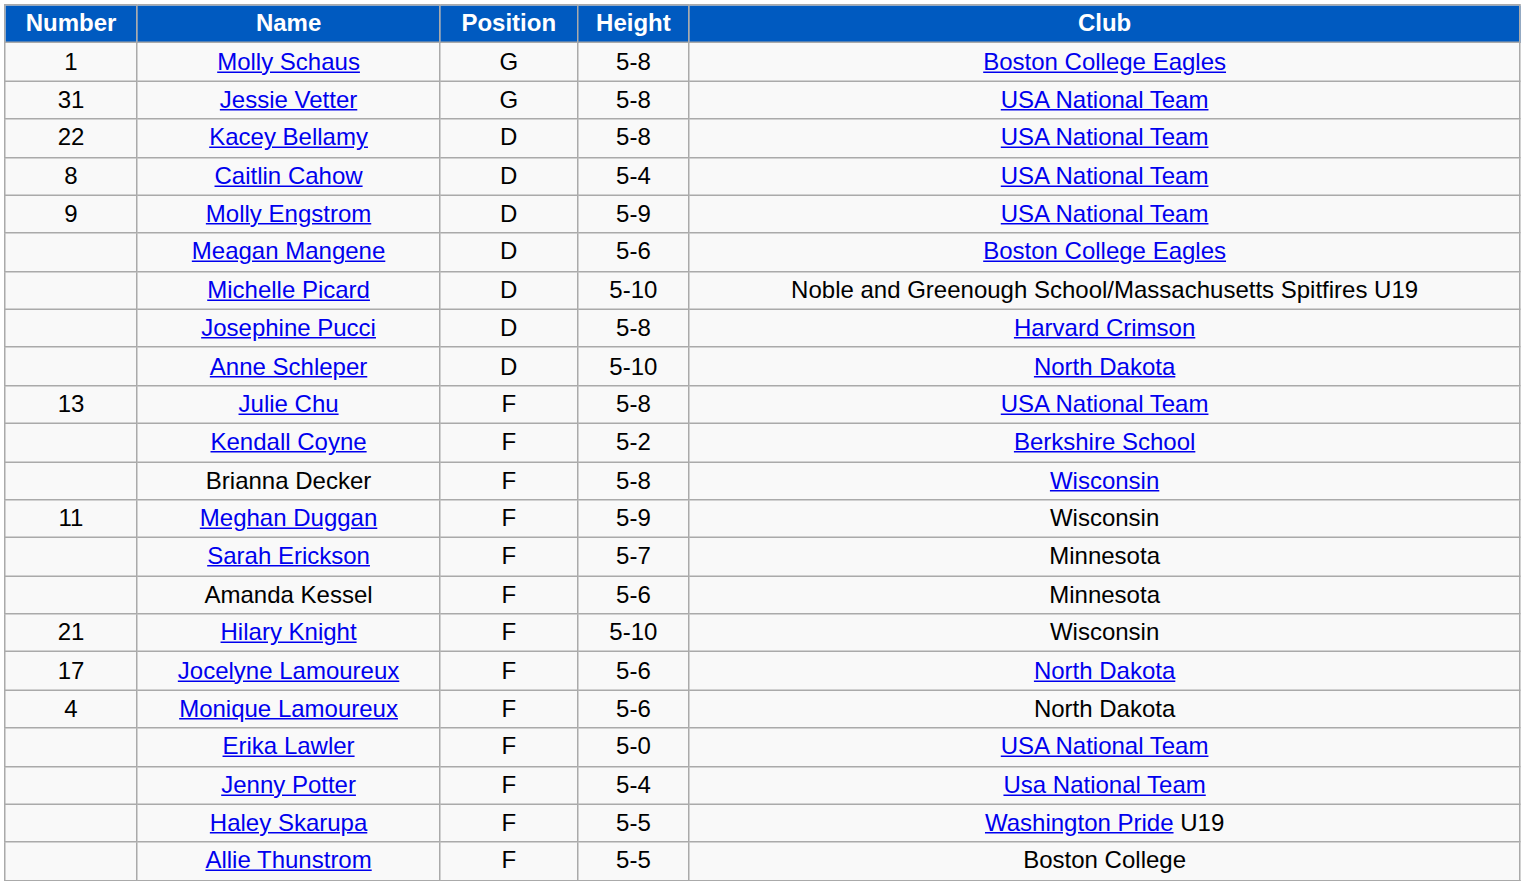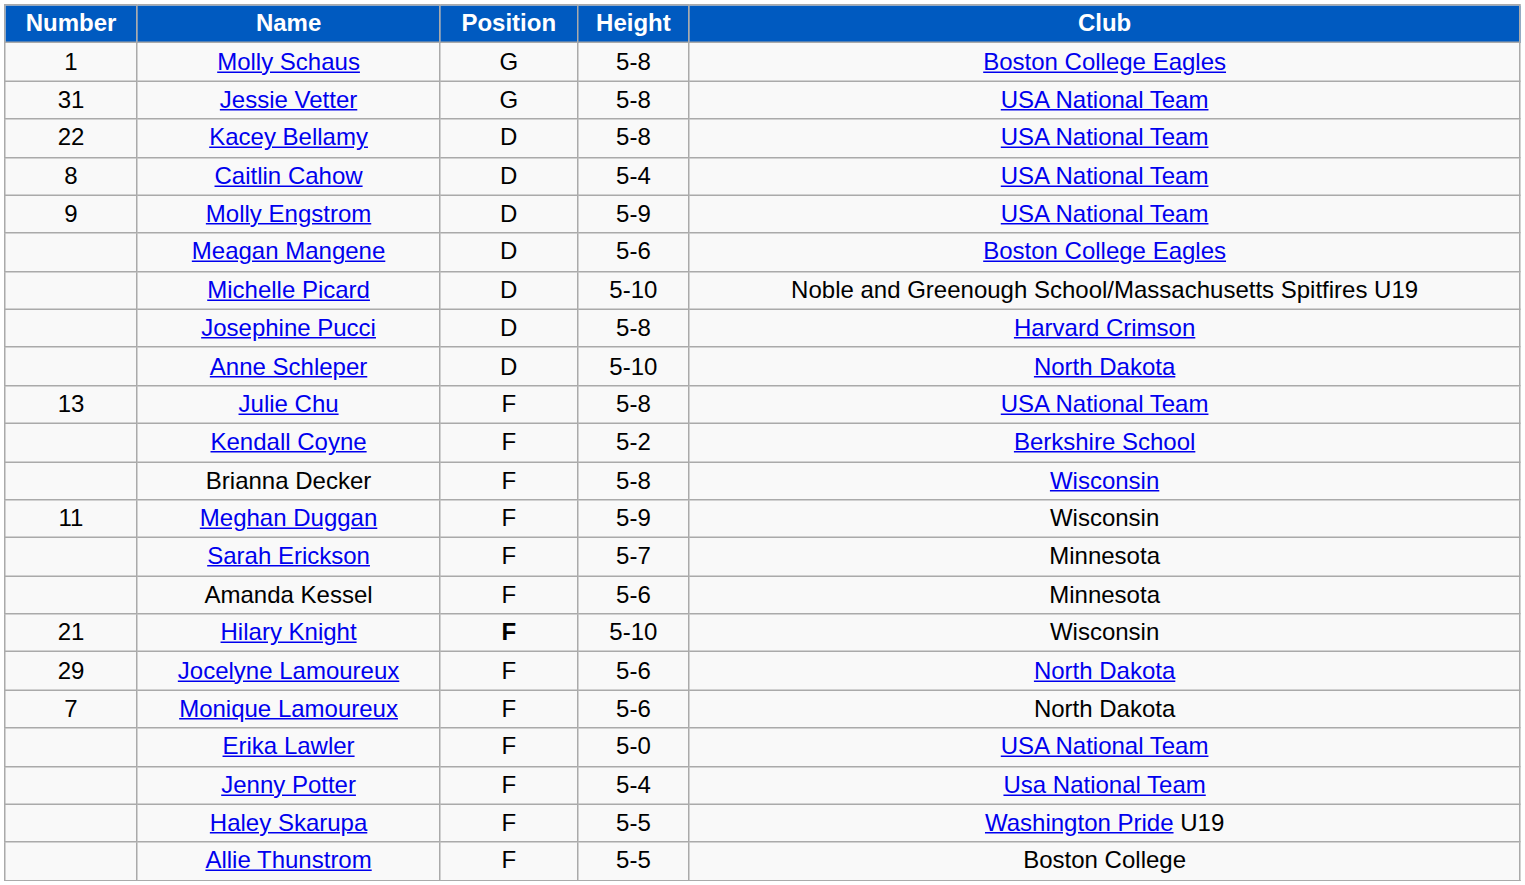 <table class="wikitable" style="width:80%;">
 <tr style="text-align:center; background:#005ac0; color:#fff;">
 <td><strong>Number</strong></td>
 <td><strong>Name</strong></td>
 <td><strong>Position</strong></td>
 <td><strong>Height</strong></td>
 <td><strong>Club</strong></td>
 </tr>
 <tr style="text-align:center;" bgcolor="">
 <td>1</td>
 <td><a href='#'>Molly Schaus</a></td>
 <td>G</td>
 <td>5-8</td>
 <td><a href='#'>Boston College Eagles</a></td>
 </tr>
 <tr style="text-align:center;" bgcolor="">
 <td>31</td>
 <td><a href='#'>Jessie Vetter</a></td>
 <td>G</td>
 <td>5-8</td>
 <td><a href='#'>USA National Team</a></td>
 </tr>
 <tr style="text-align:center;" bgcolor="">
 <td>22</td>
 <td><a href='#'>Kacey Bellamy</a></td>
 <td>D</td>
 <td>5-8</td>
 <td><a href='#'>USA National Team</a></td>
 </tr>
 <tr style="text-align:center;" bgcolor="">
 <td>8</td>
 <td><a href='#'>Caitlin Cahow</a></td>
 <td>D</td>
 <td>5-4</td>
 <td><a href='#'>USA National Team</a></td>
 </tr>
 <tr style="text-align:center;" bgcolor="">
 <td>9</td>
 <td><a href='#'>Molly Engstrom</a></td>
 <td>D</td>
 <td>5-9</td>
 <td><a href='#'>USA National Team</a></td>
 </tr>
 <tr style="text-align:center;" bgcolor="">
 <td></td>
 <td><a href='#'>Meagan Mangene</a></td>
 <td>D</td>
 <td>5-6</td>
 <td><a href='#'>Boston College Eagles</a></td>
 </tr>
 <tr style="text-align:center;" bgcolor="">
 <td></td>
 <td><a href='#'>Michelle Picard</a></td>
 <td>D</td>
 <td>5-10</td>
 <td>Noble and Greenough School/Massachusetts Spitfires U19</td>
 </tr>
 <tr style="text-align:center;" bgcolor="">
 <td></td>
 <td><a href='#'>Josephine Pucci</a></td>
 <td>D</td>
 <td>5-8</td>
 <td><a href='#'>Harvard Crimson</a></td>
 </tr>
 <tr style="text-align:center;" bgcolor="">
 <td></td>
 <td><a href='#'>Anne Schleper</a></td>
 <td>D</td>
 <td>5-10</td>
 <td><a href='#'>North Dakota</a></td>
 </tr>
 <tr style="text-align:center;" bgcolor="">
 <td>13</td>
 <td><a href='#'>Julie Chu</a></td>
 <td>F</td>
 <td>5-8</td>
 <td><a href='#'>USA National Team</a></td>
 </tr>
 <tr style="text-align:center;" bgcolor="">
 <td></td>
 <td><a href='#'>Kendall Coyne</a></td>
 <td>F</td>
 <td>5-2</td>
 <td><a href='#'>Berkshire School</a></td>
 </tr>
 <tr style="text-align:center;" bgcolor="">
 <td></td>
 <td>Brianna Decker</td>
 <td>F</td>
 <td>5-8</td>
 <td><a href='#'>Wisconsin</a></td>
 </tr>
 <tr style="text-align:center;" bgcolor="">
 <td>11</td>
 <td><a href='#'>Meghan Duggan</a></td>
 <td>F</td>
 <td>5-9</td>
 <td>Wisconsin</td>
 </tr>
 <tr style="text-align:center;" bgcolor="">
 <td></td>
 <td><a href='#'>Sarah Erickson</a></td>
 <td>F</td>
 <td>5-7</td>
 <td>Minnesota</td>
 </tr>
 <tr style="text-align:center;" bgcolor="">
 <td></td>
 <td>Amanda Kessel</td>
 <td>F</td>
 <td>5-6</td>
 <td>Minnesota</td>
 </tr>
 <tr style="text-align:center;" bgcolor="">
 <td>21</td>
 <td><a href='#'>Hilary Knight</a></td>
-<td>F</td>
+<td><strong>F</strong></td>
 <td>5-10</td>
 <td>Wisconsin</td>
 </tr>
 <tr style="text-align:center;" bgcolor="">
-<td>17</td>
+<td>29</td>
 <td><a href='#'>Jocelyne Lamoureux</a></td>
 <td>F</td>
 <td>5-6</td>
 <td><a href='#'>North Dakota</a></td>
 </tr>
 <tr style="text-align:center;" bgcolor="">
-<td>4</td>
+<td>7</td>
 <td><a href='#'>Monique Lamoureux</a></td>
 <td>F</td>
 <td>5-6</td>
 <td>North Dakota</td>
 </tr>
 <tr style="text-align:center;" bgcolor="">
 <td></td>
 <td><a href='#'>Erika Lawler</a></td>
 <td>F</td>
 <td>5-0</td>
 <td><a href='#'>USA National Team</a></td>
 </tr>
 <tr style="text-align:center;" bgcolor="">
 <td></td>
 <td><a href='#'>Jenny Potter</a></td>
 <td>F</td>
 <td>5-4</td>
 <td><a href='#'>Usa National Team</a></td>
 </tr>
 <tr style="text-align:center;" bgcolor="">
 <td></td>
 <td><a href='#'>Haley Skarupa</a></td>
 <td>F</td>
 <td>5-5</td>
 <td><a href='#'>Washington Pride</a> U19</td>
 </tr>
 <tr style="text-align:center;" bgcolor="">
 <td></td>
 <td><a href='#'>Allie Thunstrom</a></td>
 <td>F</td>
 <td>5-5</td>
 <td>Boston College</td>
 </tr>
 <tr style="text-align:center;" bgcolor="">
 </tr>
 </table>
